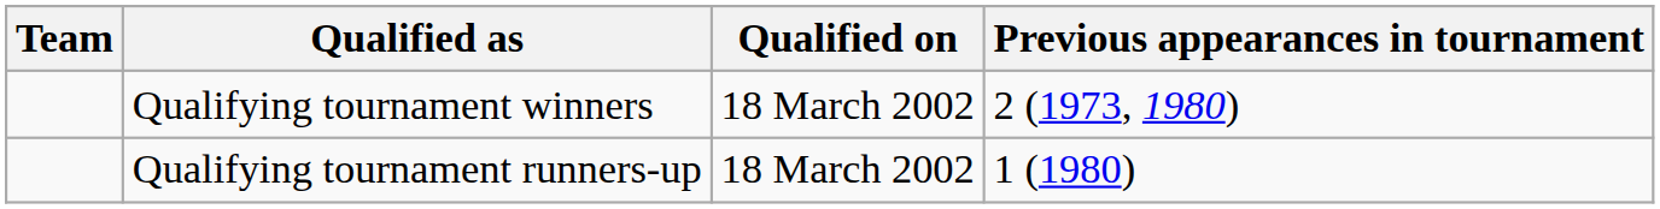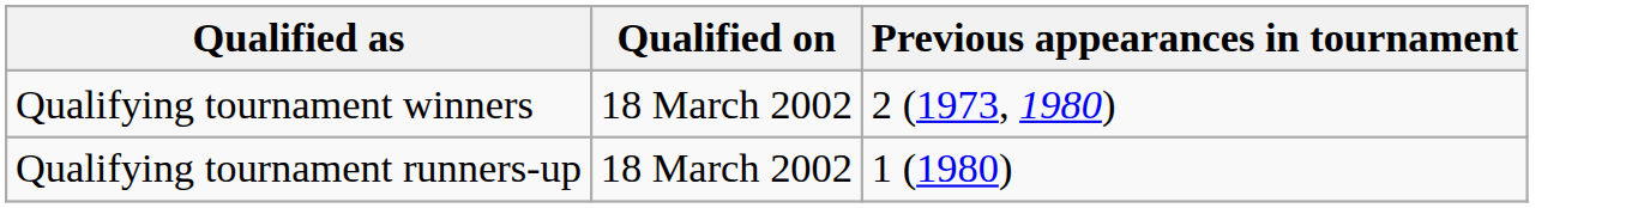 <table class="wikitable sortable">
 <tr>
-<th>Team</th>
 <th>Qualified as</th>
 <th>Qualified on</th>
 <th data-sort-type="number">Previous appearances in tournament</th>
 </tr>
 <tr>
-<td></td>
 <td>Qualifying tournament winners</td>
 <td>18 March 2002</td>
 <td>2 (<a href='#'>1973</a>, <em><a href='#'>1980</a></em>)</td>
 </tr>
 <tr>
-<td></td>
 <td>Qualifying tournament runners-up</td>
 <td>18 March 2002</td>
 <td>1 (<a href='#'>1980</a>)</td>
 </tr>
 </table>
